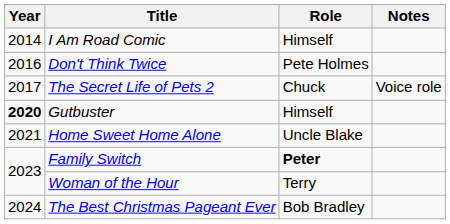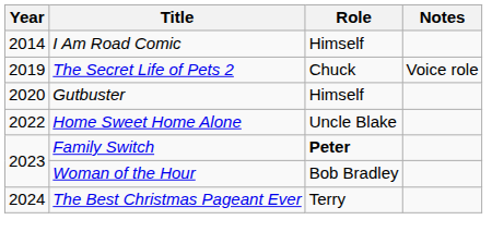 <table class="wikitable sortable">
 <tr>
 <th>Year</th>
 <th>Title</th>
 <th>Role</th>
 <th class="unsortable">Notes</th>
 </tr>
 <tr>
 <td>2014</td>
 <td><em>I Am Road Comic</em></td>
 <td>Himself</td>
 <td></td>
 </tr>
 <tr>
-<td>2016</td>
-<td><em><a href='#'>Don't Think Twice</a></em></td>
-<td>Pete Holmes</td>
-<td></td>
-</tr>
-<tr>
-<td>2017</td>
+<td>2019</td>
 <td><em><a href='#'>The Secret Life of Pets 2</a></em></td>
 <td>Chuck</td>
 <td>Voice role</td>
 </tr>
 <tr>
-<td><strong>2020</strong></td>
+<td>2020</td>
 <td><em>Gutbuster</em></td>
 <td>Himself</td>
 <td></td>
 </tr>
 <tr>
-<td>2021</td>
+<td>2022</td>
 <td><em><a href='#'>Home Sweet Home Alone</a></em></td>
 <td>Uncle Blake</td>
 <td></td>
 </tr>
 <tr>
 <td rowspan=2>2023</td>
 <td><em><a href='#'>Family Switch</a></em></td>
 <td><strong>Peter</strong></td>
 <td></td>
 </tr>
 <tr>
 <td><em><a href='#'>Woman of the Hour</a></em></td>
-<td>Terry</td>
+<td>Bob Bradley</td>
 <td></td>
 </tr>
 <tr>
 <td>2024</td>
 <td><em><a href='#'>The Best Christmas Pageant Ever</a></em></td>
-<td>Bob Bradley</td>
+<td>Terry</td>
 <td></td>
 </tr>
 </table>
